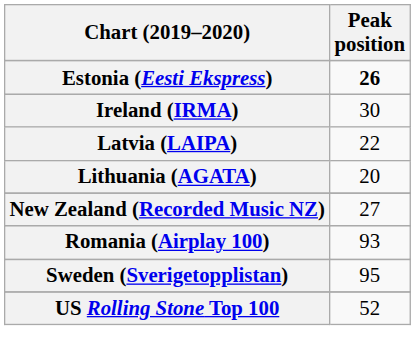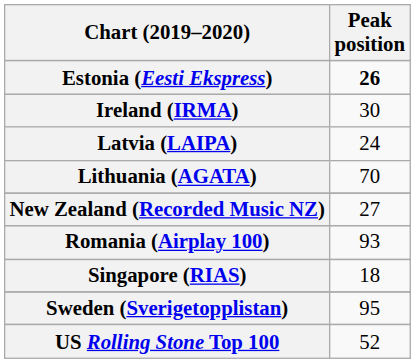 <table class="wikitable sortable plainrowheaders" style="text-align:center">
 <tr>
 <th scope="col">Chart (2019–2020)</th>
 <th scope="col">Peak<br>position</th>
 </tr>
 <tr>
 </tr>
 <tr>
 </tr>
 <tr>
 </tr>
 <tr>
 </tr>
 <tr>
 </tr>
 <tr>
 </tr>
 <tr>
 </tr>
 <tr>
 </tr>
 <tr>
 <th scope="row">Estonia (<em><a href='#'>Eesti Ekspress</a></em>)</th>
 <td><strong>26</strong></td>
 </tr>
 <tr>
 </tr>
 <tr>
 <th scope="row">Ireland (<a href='#'>IRMA</a>)</th>
 <td>30</td>
 </tr>
 <tr>
 <th scope="row">Latvia (<a href='#'>LAIPA</a>)</th>
-<td>22</td>
+<td>24</td>
 </tr>
 <tr>
 <th scope="row">Lithuania (<a href='#'>AGATA</a>)</th>
-<td>20</td>
+<td>70</td>
 </tr>
 <tr>
 </tr>
 <tr>
 <th scope="row">New Zealand (<a href='#'>Recorded Music NZ</a>)</th>
 <td>27</td>
 </tr>
 <tr>
 </tr>
 <tr>
 <th scope="row">Romania (<a href='#'>Airplay 100</a>)</th>
 <td>93</td>
 </tr>
 <tr>
+</tr>
+<tr>
+<th scope="row">Singapore (<a href='#'>RIAS</a>)</th>
+<td>18</td>
 </tr>
 <tr>
 </tr>
 <tr>
 <th scope="row">Sweden (<a href='#'>Sverigetopplistan</a>)</th>
 <td>95</td>
 </tr>
 <tr>
 </tr>
 <tr>
 </tr>
 <tr>
 </tr>
 <tr>
 </tr>
 <tr>
 </tr>
 <tr>
 </tr>
 <tr>
 </tr>
 <tr>
 <th scope="row">US <a href='#'><em>Rolling Stone</em> Top 100</a></th>
 <td>52</td>
 </tr>
 </table>
